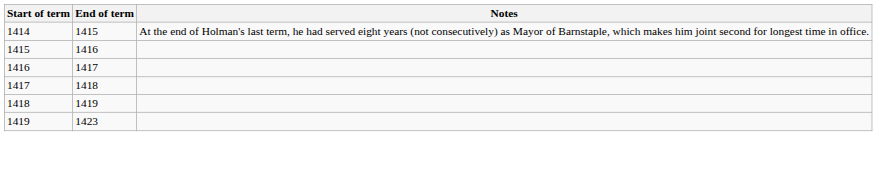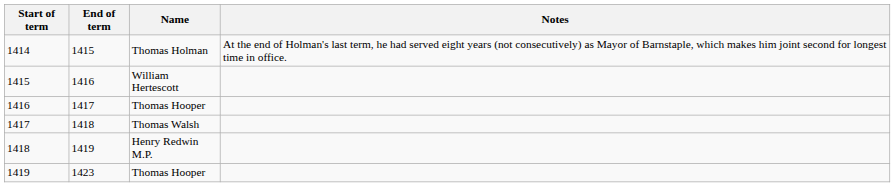 <table class="wikitable mw-collapsible mw-collapsed">
 <tr>
 <th>Start of term</th>
 <th>End of term</th>
+<th>Name</th>
 <th>Notes</th>
 </tr>
 <tr>
 <td>1414</td>
 <td>1415</td>
+<td>Thomas Holman</td>
 <td>At the end of Holman's last term, he had served eight years (not consecutively) as Mayor of Barnstaple, which makes him joint second for longest time in office.</td>
 </tr>
 <tr>
 <td>1415</td>
 <td>1416</td>
+<td>William Hertescott</td>
 <td></td>
 </tr>
 <tr>
 <td>1416</td>
 <td>1417</td>
+<td>Thomas Hooper</td>
 <td></td>
 </tr>
 <tr>
 <td>1417</td>
 <td>1418</td>
+<td>Thomas Walsh</td>
 <td></td>
 </tr>
 <tr>
 <td>1418</td>
 <td>1419</td>
+<td>Henry Redwin M.P.</td>
 <td></td>
 </tr>
 <tr>
 <td>1419</td>
 <td>1423</td>
+<td>Thomas Hooper</td>
 <td></td>
 </tr>
 </table>
